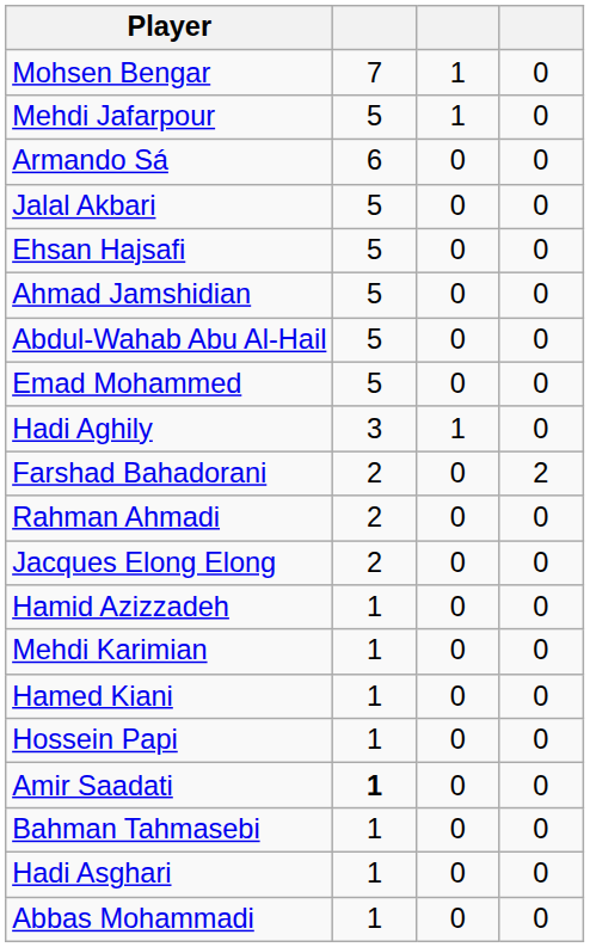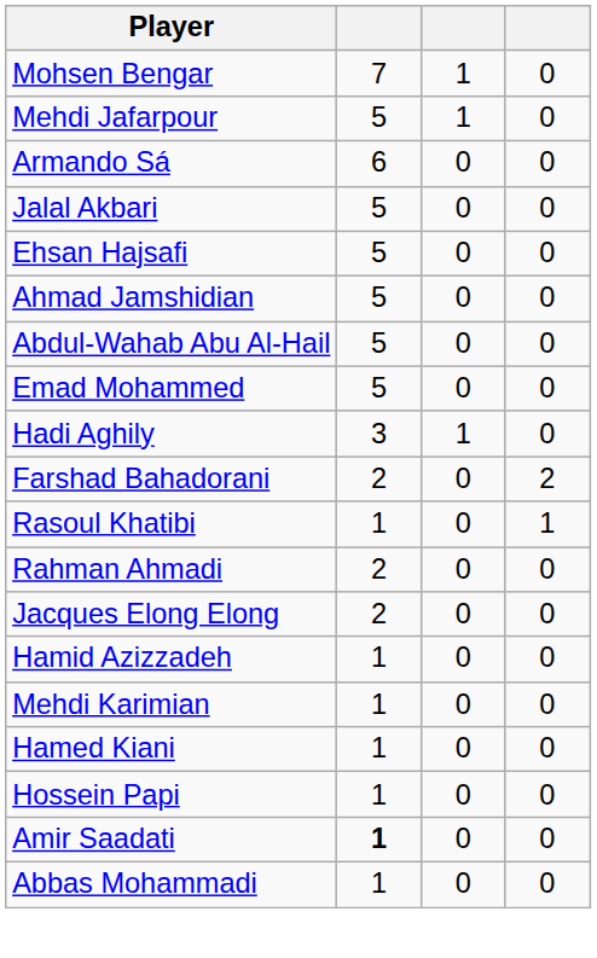 <table class="wikitable" style="text-align: center;">
 <tr>
 <th wight=200>Player</th>
 <th width=40></th>
 <th width=40></th>
 <th width=40></th>
 </tr>
 <tr>
 <td style="text-align:left"> <a href='#'>Mohsen Bengar</a></td>
 <td>7</td>
 <td>1</td>
 <td>0</td>
 </tr>
 <tr>
 <td style="text-align:left"> <a href='#'>Mehdi Jafarpour</a></td>
 <td>5</td>
 <td>1</td>
 <td>0</td>
 </tr>
 <tr>
 <td style="text-align:left"> <a href='#'>Armando Sá</a></td>
 <td>6</td>
 <td>0</td>
 <td>0</td>
 </tr>
 <tr>
 <td style="text-align:left"> <a href='#'>Jalal Akbari</a></td>
 <td>5</td>
 <td>0</td>
 <td>0</td>
 </tr>
 <tr>
 <td style="text-align:left"> <a href='#'>Ehsan Hajsafi</a></td>
 <td>5</td>
 <td>0</td>
 <td>0</td>
 </tr>
 <tr>
 <td style="text-align:left"> <a href='#'>Ahmad Jamshidian</a></td>
 <td>5</td>
 <td>0</td>
 <td>0</td>
 </tr>
 <tr>
 <td style="text-align:left"> <a href='#'>Abdul-Wahab Abu Al-Hail</a></td>
 <td>5</td>
 <td>0</td>
 <td>0</td>
 </tr>
 <tr>
 <td style="text-align:left"> <a href='#'>Emad Mohammed</a></td>
 <td>5</td>
 <td>0</td>
 <td>0</td>
 </tr>
 <tr>
 <td style="text-align:left"> <a href='#'>Hadi Aghily</a></td>
 <td>3</td>
 <td>1</td>
 <td>0</td>
 </tr>
 <tr>
 <td style="text-align:left"> <a href='#'>Farshad Bahadorani</a></td>
 <td>2</td>
 <td>0</td>
 <td>2</td>
 </tr>
 <tr>
+<td style="text-align:left"> <a href='#'>Rasoul Khatibi</a></td>
+<td>1</td>
+<td>0</td>
+<td>1</td>
+</tr>
+<tr>
 <td style="text-align:left"> <a href='#'>Rahman Ahmadi</a></td>
 <td>2</td>
 <td>0</td>
 <td>0</td>
 </tr>
 <tr>
 <td style="text-align:left"> <a href='#'>Jacques Elong Elong</a></td>
 <td>2</td>
 <td>0</td>
 <td>0</td>
 </tr>
 <tr>
 <td style="text-align:left"> <a href='#'>Hamid Azizzadeh</a></td>
 <td>1</td>
 <td>0</td>
 <td>0</td>
 </tr>
 <tr>
 <td style="text-align:left"> <a href='#'>Mehdi Karimian</a></td>
 <td>1</td>
 <td>0</td>
 <td>0</td>
 </tr>
 <tr>
 <td style="text-align:left"> <a href='#'>Hamed Kiani</a></td>
 <td>1</td>
 <td>0</td>
 <td>0</td>
 </tr>
 <tr>
 <td style="text-align:left"> <a href='#'>Hossein Papi</a></td>
 <td>1</td>
 <td>0</td>
 <td>0</td>
 </tr>
 <tr>
 <td style="text-align:left"> <a href='#'>Amir Saadati</a></td>
 <td><strong>1</strong></td>
 <td>0</td>
 <td>0</td>
 </tr>
 <tr>
-<td style="text-align:left"> <a href='#'>Bahman Tahmasebi</a></td>
-<td>1</td>
-<td>0</td>
-<td>0</td>
-</tr>
-<tr>
-<td style="text-align:left"> <a href='#'>Hadi Asghari</a></td>
-<td>1</td>
-<td>0</td>
-<td>0</td>
-</tr>
-<tr>
 <td style="text-align:left"> <a href='#'>Abbas Mohammadi</a></td>
 <td>1</td>
 <td>0</td>
 <td>0</td>
 </tr>
 </table>
